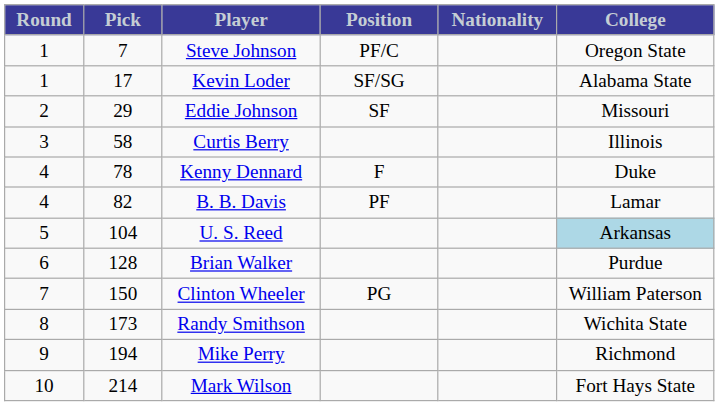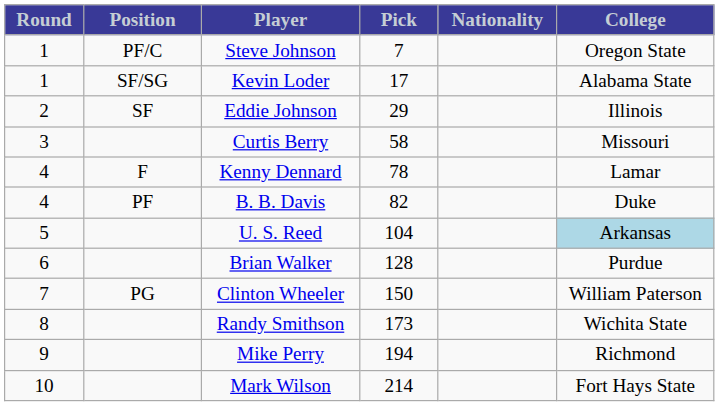 <table class="wikitable sortable sortable">
 <tr>
 <th style="background:#393997; color:#c5ced4" width="10%">Round</th>
+<th style="background:#393997; color:#c5ced4" width="15%">Position</th>
+<th style="background:#393997; color:#c5ced4" width="20%">Player</th>
 <th style="background:#393997; color:#c5ced4" width="10%">Pick</th>
-<th style="background:#393997; color:#c5ced4" width="20%">Player</th>
-<th style="background:#393997; color:#c5ced4" width="15%">Position</th>
 <th style="background:#393997; color:#c5ced4" width="15%">Nationality</th>
 <th style="background:#393997; color:#c5ced4" width="20%">College</th>
 </tr>
 <tr style="text-align: center">
 <td>1</td>
+<td>PF/C</td>
+<td><a href='#'>Steve Johnson</a></td>
 <td>7</td>
-<td><a href='#'>Steve Johnson</a></td>
-<td>PF/C</td>
 <td></td>
 <td>Oregon State</td>
 </tr>
 <tr style="text-align: center">
 <td>1</td>
+<td>SF/SG</td>
+<td><a href='#'>Kevin Loder</a></td>
 <td>17</td>
-<td><a href='#'>Kevin Loder</a></td>
-<td>SF/SG</td>
 <td></td>
 <td>Alabama State</td>
 </tr>
 <tr style="text-align: center">
 <td>2</td>
+<td>SF</td>
+<td><a href='#'>Eddie Johnson</a></td>
 <td>29</td>
-<td><a href='#'>Eddie Johnson</a></td>
-<td>SF</td>
+<td></td>
+<td>Illinois</td>
+</tr>
+<tr style="text-align: center">
+<td>3</td>
+<td></td>
+<td><a href='#'>Curtis Berry</a></td>
+<td>58</td>
 <td></td>
 <td>Missouri</td>
 </tr>
 <tr style="text-align: center">
-<td>3</td>
-<td>58</td>
-<td><a href='#'>Curtis Berry</a></td>
+<td>4</td>
+<td>F</td>
+<td><a href='#'>Kenny Dennard</a></td>
+<td>78</td>
 <td></td>
-<td></td>
-<td>Illinois</td>
+<td>Lamar</td>
 </tr>
 <tr style="text-align: center">
 <td>4</td>
-<td>78</td>
-<td><a href='#'>Kenny Dennard</a></td>
-<td>F</td>
+<td>PF</td>
+<td><a href='#'>B. B. Davis</a></td>
+<td>82</td>
 <td></td>
 <td>Duke</td>
 </tr>
 <tr style="text-align: center">
-<td>4</td>
-<td>82</td>
-<td><a href='#'>B. B. Davis</a></td>
-<td>PF</td>
+<td>5</td>
 <td></td>
-<td>Lamar</td>
-</tr>
-<tr style="text-align: center">
-<td>5</td>
+<td><a href='#'>U. S. Reed</a></td>
 <td>104</td>
-<td><a href='#'>U. S. Reed</a></td>
-<td></td>
 <td></td>
 <td style="background: lightblue;">Arkansas</td>
 </tr>
 <tr style="text-align: center">
 <td>6</td>
+<td></td>
+<td><a href='#'>Brian Walker</a></td>
 <td>128</td>
-<td><a href='#'>Brian Walker</a></td>
-<td></td>
 <td></td>
 <td>Purdue</td>
 </tr>
 <tr style="text-align: center">
 <td>7</td>
+<td>PG</td>
+<td><a href='#'>Clinton Wheeler</a></td>
 <td>150</td>
-<td><a href='#'>Clinton Wheeler</a></td>
-<td>PG</td>
 <td></td>
 <td>William Paterson</td>
 </tr>
 <tr style="text-align: center">
 <td>8</td>
+<td></td>
+<td><a href='#'>Randy Smithson</a></td>
 <td>173</td>
-<td><a href='#'>Randy Smithson</a></td>
-<td></td>
 <td></td>
 <td>Wichita State</td>
 </tr>
 <tr style="text-align: center">
 <td>9</td>
+<td></td>
+<td><a href='#'>Mike Perry</a></td>
 <td>194</td>
-<td><a href='#'>Mike Perry</a></td>
-<td></td>
 <td></td>
 <td>Richmond</td>
 </tr>
 <tr style="text-align: center">
 <td>10</td>
+<td></td>
+<td><a href='#'>Mark Wilson</a></td>
 <td>214</td>
-<td><a href='#'>Mark Wilson</a></td>
-<td></td>
 <td></td>
 <td>Fort Hays State</td>
 </tr>
 </table>
